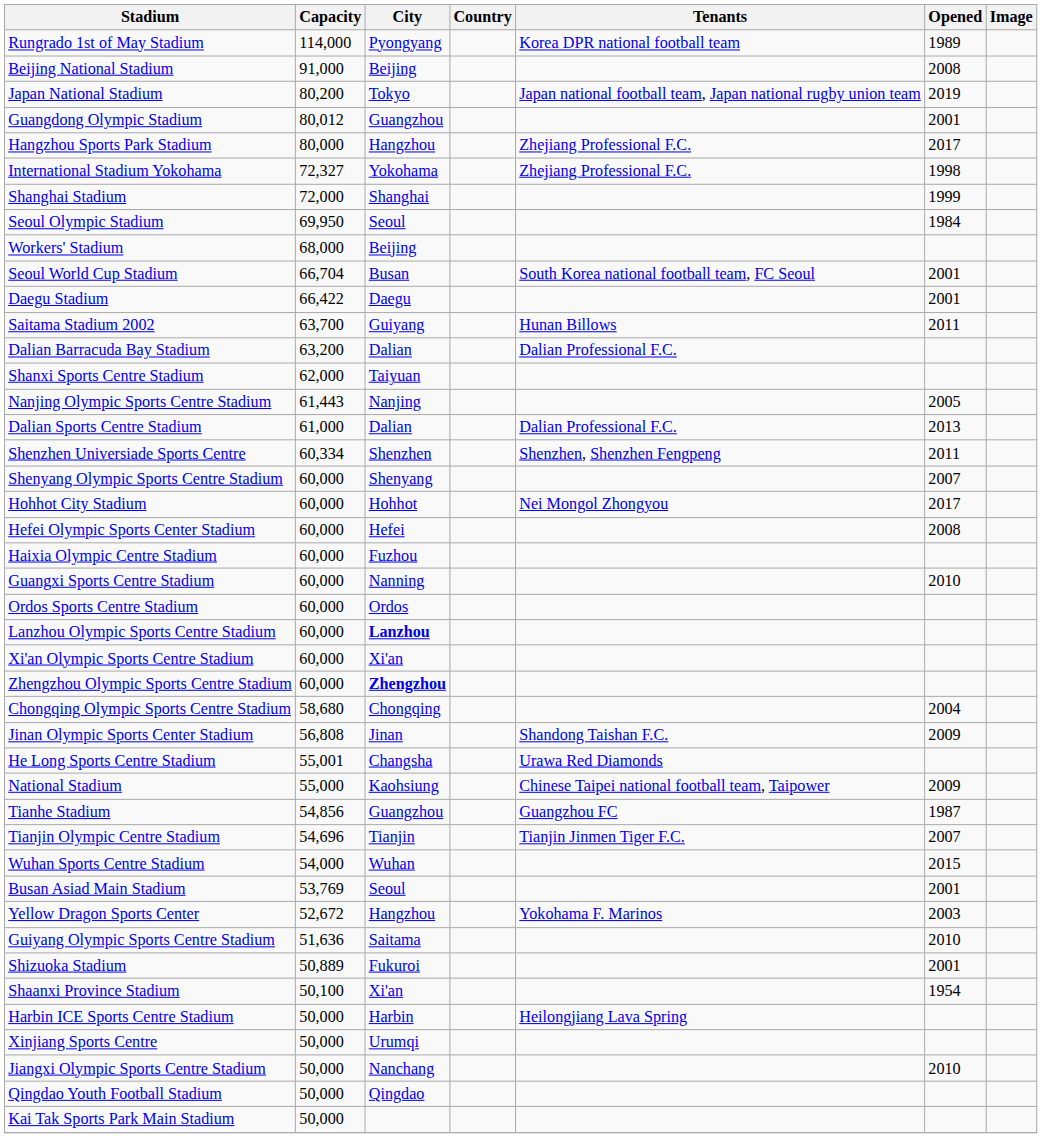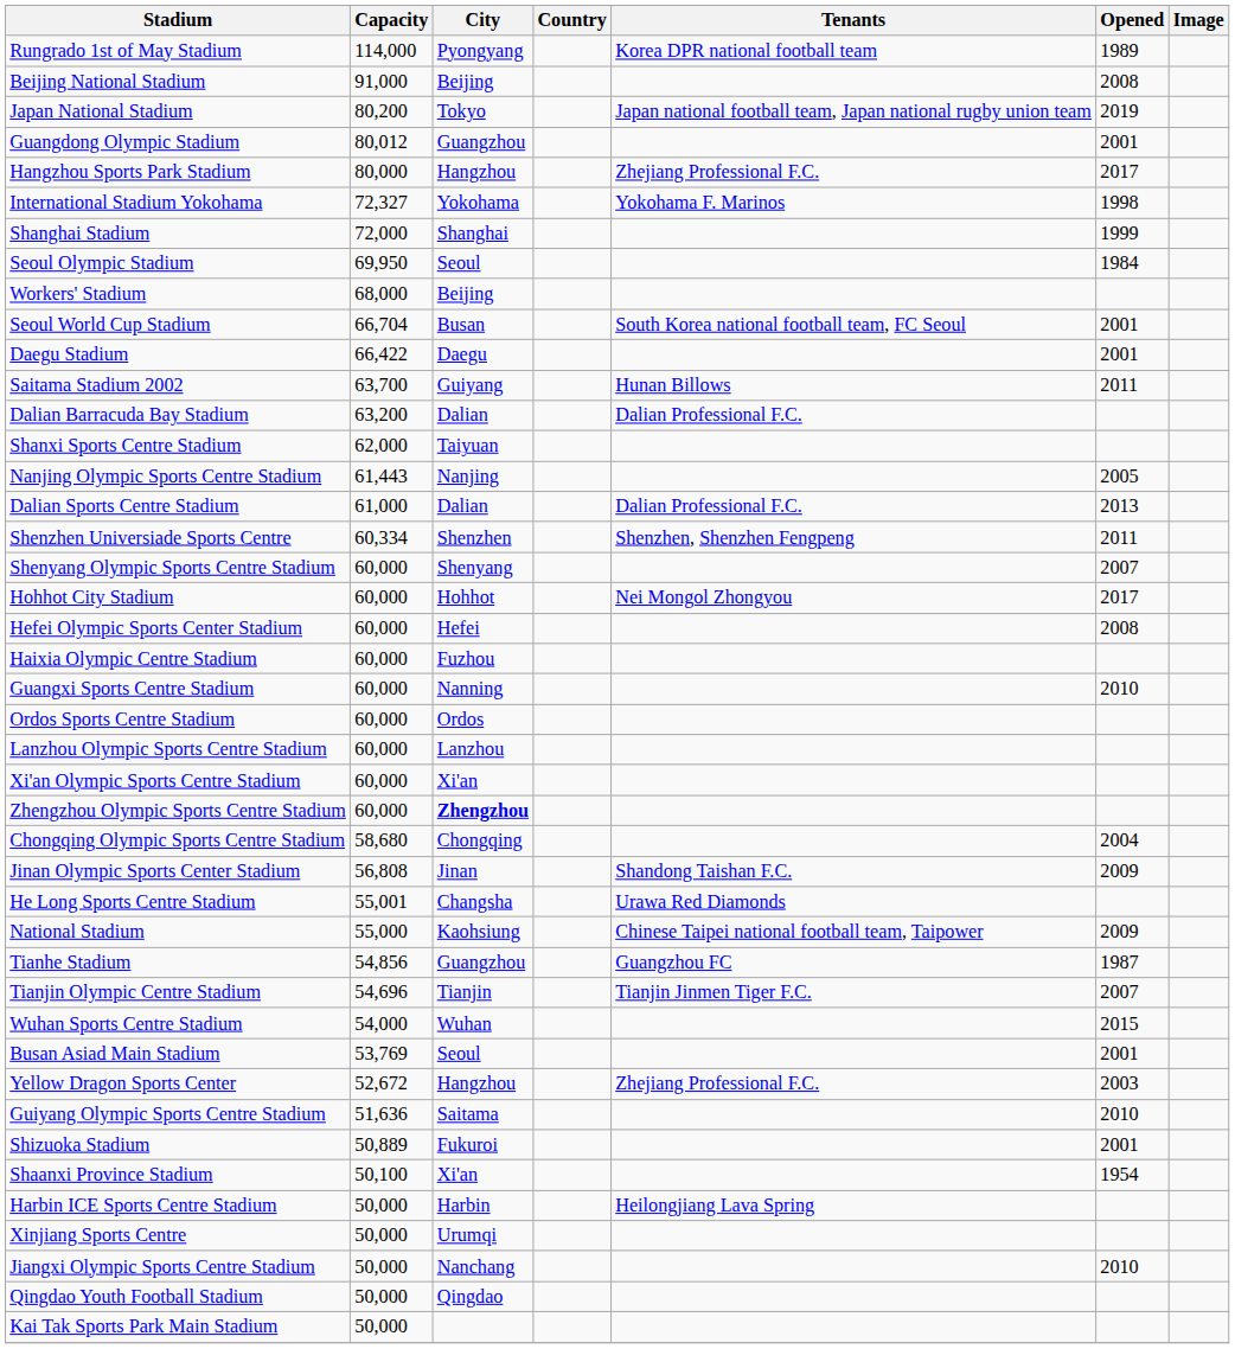 <table class="wikitable sortable">
 <tr>
 <th>Stadium</th>
 <th>Capacity</th>
 <th>City</th>
 <th>Country</th>
 <th>Tenants</th>
 <th>Opened</th>
 <th>Image</th>
 </tr>
 <tr>
 <td><a href='#'>Rungrado 1st of May Stadium</a></td>
 <td>114,000</td>
 <td><a href='#'>Pyongyang</a></td>
 <td></td>
 <td><a href='#'>Korea DPR national football team</a></td>
 <td>1989</td>
 <td></td>
 </tr>
 <tr>
 <td><a href='#'>Beijing National Stadium</a></td>
 <td>91,000</td>
 <td><a href='#'>Beijing</a></td>
 <td></td>
 <td></td>
 <td>2008</td>
 <td></td>
 </tr>
 <tr>
 <td><a href='#'>Japan National Stadium</a></td>
 <td>80,200</td>
 <td><a href='#'>Tokyo</a></td>
 <td></td>
 <td><a href='#'>Japan national football team</a>, <a href='#'>Japan national rugby union team</a></td>
 <td>2019</td>
 <td></td>
 </tr>
 <tr>
 <td><a href='#'>Guangdong Olympic Stadium</a></td>
 <td>80,012</td>
 <td><a href='#'>Guangzhou</a></td>
 <td></td>
 <td></td>
 <td>2001</td>
 <td></td>
 </tr>
 <tr>
 <td><a href='#'>Hangzhou Sports Park Stadium</a></td>
 <td>80,000</td>
 <td><a href='#'>Hangzhou</a></td>
 <td></td>
 <td><a href='#'>Zhejiang Professional F.C.</a></td>
 <td>2017</td>
 <td></td>
 </tr>
 <tr>
 <td><a href='#'>International Stadium Yokohama</a></td>
 <td>72,327</td>
 <td><a href='#'>Yokohama</a></td>
 <td></td>
-<td><a href='#'>Zhejiang Professional F.C.</a></td>
+<td><a href='#'>Yokohama F. Marinos</a></td>
 <td>1998</td>
 <td></td>
 </tr>
 <tr>
 <td><a href='#'>Shanghai Stadium</a></td>
 <td>72,000</td>
 <td><a href='#'>Shanghai</a></td>
 <td></td>
 <td></td>
 <td>1999</td>
 <td></td>
 </tr>
 <tr>
 <td><a href='#'>Seoul Olympic Stadium</a></td>
 <td>69,950</td>
 <td><a href='#'>Seoul</a></td>
 <td></td>
 <td></td>
 <td>1984</td>
 <td></td>
 </tr>
 <tr>
 <td><a href='#'>Workers' Stadium</a></td>
 <td>68,000</td>
 <td><a href='#'>Beijing</a></td>
 <td></td>
 <td></td>
 <td></td>
 <td></td>
 </tr>
 <tr>
 <td><a href='#'>Seoul World Cup Stadium</a></td>
 <td>66,704</td>
 <td><a href='#'>Busan</a></td>
 <td></td>
 <td><a href='#'>South Korea national football team</a>, <a href='#'>FC Seoul</a></td>
 <td>2001</td>
 <td></td>
 </tr>
 <tr>
 <td><a href='#'>Daegu Stadium</a></td>
 <td>66,422</td>
 <td><a href='#'>Daegu</a></td>
 <td></td>
 <td></td>
 <td>2001</td>
 <td></td>
 </tr>
 <tr>
 <td><a href='#'>Saitama Stadium 2002</a></td>
 <td>63,700</td>
 <td><a href='#'>Guiyang</a></td>
 <td></td>
 <td><a href='#'>Hunan Billows</a></td>
 <td>2011</td>
 <td></td>
 </tr>
 <tr>
 <td><a href='#'>Dalian Barracuda Bay Stadium</a></td>
 <td>63,200</td>
 <td><a href='#'>Dalian</a></td>
 <td></td>
 <td><a href='#'>Dalian Professional F.C.</a></td>
 <td></td>
 <td></td>
 </tr>
 <tr>
 <td><a href='#'>Shanxi Sports Centre Stadium</a></td>
 <td>62,000</td>
 <td><a href='#'>Taiyuan</a></td>
 <td></td>
 <td></td>
 <td></td>
 <td></td>
 </tr>
 <tr>
 <td><a href='#'>Nanjing Olympic Sports Centre Stadium</a></td>
 <td>61,443</td>
 <td><a href='#'>Nanjing</a></td>
 <td></td>
 <td></td>
 <td>2005</td>
 <td></td>
 </tr>
 <tr>
 <td><a href='#'>Dalian Sports Centre Stadium</a></td>
 <td>61,000</td>
 <td><a href='#'>Dalian</a></td>
 <td></td>
 <td><a href='#'>Dalian Professional F.C.</a></td>
 <td>2013</td>
 <td></td>
 </tr>
 <tr>
 <td><a href='#'>Shenzhen Universiade Sports Centre</a></td>
 <td>60,334</td>
 <td><a href='#'>Shenzhen</a></td>
 <td></td>
 <td><a href='#'>Shenzhen</a>, <a href='#'>Shenzhen Fengpeng</a></td>
 <td>2011</td>
 <td></td>
 </tr>
 <tr>
 <td><a href='#'>Shenyang Olympic Sports Centre Stadium</a></td>
 <td>60,000</td>
 <td><a href='#'>Shenyang</a></td>
 <td></td>
 <td></td>
 <td>2007</td>
 <td></td>
 </tr>
 <tr>
 <td><a href='#'>Hohhot City Stadium</a></td>
 <td>60,000</td>
 <td><a href='#'>Hohhot</a></td>
 <td></td>
 <td><a href='#'>Nei Mongol Zhongyou</a></td>
 <td>2017</td>
 <td></td>
 </tr>
 <tr>
 <td><a href='#'>Hefei Olympic Sports Center Stadium</a></td>
 <td>60,000</td>
 <td><a href='#'>Hefei</a></td>
 <td></td>
 <td></td>
 <td>2008</td>
 <td></td>
 </tr>
 <tr>
 <td><a href='#'>Haixia Olympic Centre Stadium</a></td>
 <td>60,000</td>
 <td><a href='#'>Fuzhou</a></td>
 <td></td>
 <td></td>
 <td></td>
 <td></td>
 </tr>
 <tr>
 <td><a href='#'>Guangxi Sports Centre Stadium</a></td>
 <td>60,000</td>
 <td><a href='#'>Nanning</a></td>
 <td></td>
 <td></td>
 <td>2010</td>
 <td></td>
 </tr>
 <tr>
 <td><a href='#'>Ordos Sports Centre Stadium</a></td>
 <td>60,000</td>
 <td><a href='#'>Ordos</a></td>
 <td></td>
 <td></td>
 <td></td>
 <td></td>
 </tr>
 <tr>
 <td><a href='#'>Lanzhou Olympic Sports Centre Stadium</a></td>
 <td>60,000</td>
-<td><strong><a href='#'>Lanzhou</a></strong></td>
+<td><a href='#'>Lanzhou</a></td>
 <td></td>
 <td></td>
 <td></td>
 <td></td>
 </tr>
 <tr>
 <td><a href='#'>Xi'an Olympic Sports Centre Stadium</a></td>
 <td>60,000</td>
 <td><a href='#'>Xi'an</a></td>
 <td></td>
 <td></td>
 <td></td>
 <td></td>
 </tr>
 <tr>
 <td><a href='#'>Zhengzhou Olympic Sports Centre Stadium</a></td>
 <td>60,000</td>
 <td><strong><a href='#'>Zhengzhou</a></strong></td>
 <td></td>
 <td></td>
 <td></td>
 <td></td>
 </tr>
 <tr>
 <td><a href='#'>Chongqing Olympic Sports Centre Stadium</a></td>
 <td>58,680</td>
 <td><a href='#'>Chongqing</a></td>
 <td></td>
 <td></td>
 <td>2004</td>
 <td></td>
 </tr>
 <tr>
 <td><a href='#'>Jinan Olympic Sports Center Stadium</a></td>
 <td>56,808</td>
 <td><a href='#'>Jinan</a></td>
 <td></td>
 <td><a href='#'>Shandong Taishan F.C.</a></td>
 <td>2009</td>
 <td></td>
 </tr>
 <tr>
 <td><a href='#'>He Long Sports Centre Stadium</a></td>
 <td>55,001</td>
 <td><a href='#'>Changsha</a></td>
 <td></td>
 <td><a href='#'>Urawa Red Diamonds</a></td>
 <td></td>
 <td></td>
 </tr>
 <tr>
 <td><a href='#'>National Stadium</a></td>
 <td>55,000</td>
 <td><a href='#'>Kaohsiung</a></td>
 <td></td>
 <td><a href='#'>Chinese Taipei national football team</a>, <a href='#'>Taipower</a></td>
 <td>2009</td>
 <td></td>
 </tr>
 <tr>
 <td><a href='#'>Tianhe Stadium</a></td>
 <td>54,856 </td>
 <td><a href='#'>Guangzhou</a></td>
 <td></td>
 <td><a href='#'>Guangzhou FC</a></td>
 <td>1987</td>
 <td></td>
 </tr>
 <tr>
 <td><a href='#'>Tianjin Olympic Centre Stadium</a></td>
 <td>54,696</td>
 <td><a href='#'>Tianjin</a></td>
 <td></td>
 <td><a href='#'>Tianjin Jinmen Tiger F.C.</a></td>
 <td>2007</td>
 <td></td>
 </tr>
 <tr>
 <td><a href='#'>Wuhan Sports Centre Stadium</a></td>
 <td>54,000</td>
 <td><a href='#'>Wuhan</a></td>
 <td></td>
 <td></td>
 <td>2015</td>
 <td></td>
 </tr>
 <tr>
 <td><a href='#'>Busan Asiad Main Stadium</a></td>
 <td>53,769</td>
 <td><a href='#'>Seoul</a></td>
 <td></td>
 <td></td>
 <td>2001</td>
 <td></td>
 </tr>
 <tr>
 <td><a href='#'>Yellow Dragon Sports Center</a></td>
 <td>52,672</td>
 <td><a href='#'>Hangzhou</a></td>
 <td></td>
-<td><a href='#'>Yokohama F. Marinos</a></td>
+<td><a href='#'>Zhejiang Professional F.C.</a></td>
 <td>2003</td>
 <td></td>
 </tr>
 <tr>
 <td><a href='#'>Guiyang Olympic Sports Centre Stadium</a></td>
 <td>51,636</td>
 <td><a href='#'>Saitama</a></td>
 <td></td>
 <td></td>
 <td>2010</td>
 <td></td>
 </tr>
 <tr>
 <td><a href='#'>Shizuoka Stadium</a></td>
 <td>50,889</td>
 <td><a href='#'>Fukuroi</a></td>
 <td></td>
 <td></td>
 <td>2001</td>
 <td></td>
 </tr>
 <tr>
 <td><a href='#'>Shaanxi Province Stadium</a></td>
 <td>50,100</td>
 <td><a href='#'>Xi'an</a></td>
 <td></td>
 <td></td>
 <td>1954</td>
 <td></td>
 </tr>
 <tr>
 <td><a href='#'>Harbin ICE Sports Centre Stadium</a></td>
 <td>50,000</td>
 <td><a href='#'>Harbin</a></td>
 <td></td>
 <td><a href='#'>Heilongjiang Lava Spring</a></td>
 <td></td>
 <td></td>
 </tr>
 <tr>
 <td><a href='#'>Xinjiang Sports Centre</a></td>
 <td>50,000</td>
 <td><a href='#'>Urumqi</a></td>
 <td></td>
 <td></td>
 <td></td>
 <td></td>
 </tr>
 <tr>
 <td><a href='#'>Jiangxi Olympic Sports Centre Stadium</a></td>
 <td>50,000</td>
 <td><a href='#'>Nanchang</a></td>
 <td></td>
 <td></td>
 <td>2010</td>
 <td></td>
 </tr>
 <tr>
 <td><a href='#'>Qingdao Youth Football Stadium</a></td>
 <td>50,000</td>
 <td><a href='#'>Qingdao</a></td>
 <td></td>
 <td></td>
 <td></td>
 <td></td>
 </tr>
 <tr>
 <td><a href='#'>Kai Tak Sports Park Main Stadium</a></td>
 <td>50,000</td>
 <td></td>
 <td></td>
 <td></td>
 <td></td>
 <td></td>
 </tr>
 <tr>
 </tr>
 </table>
